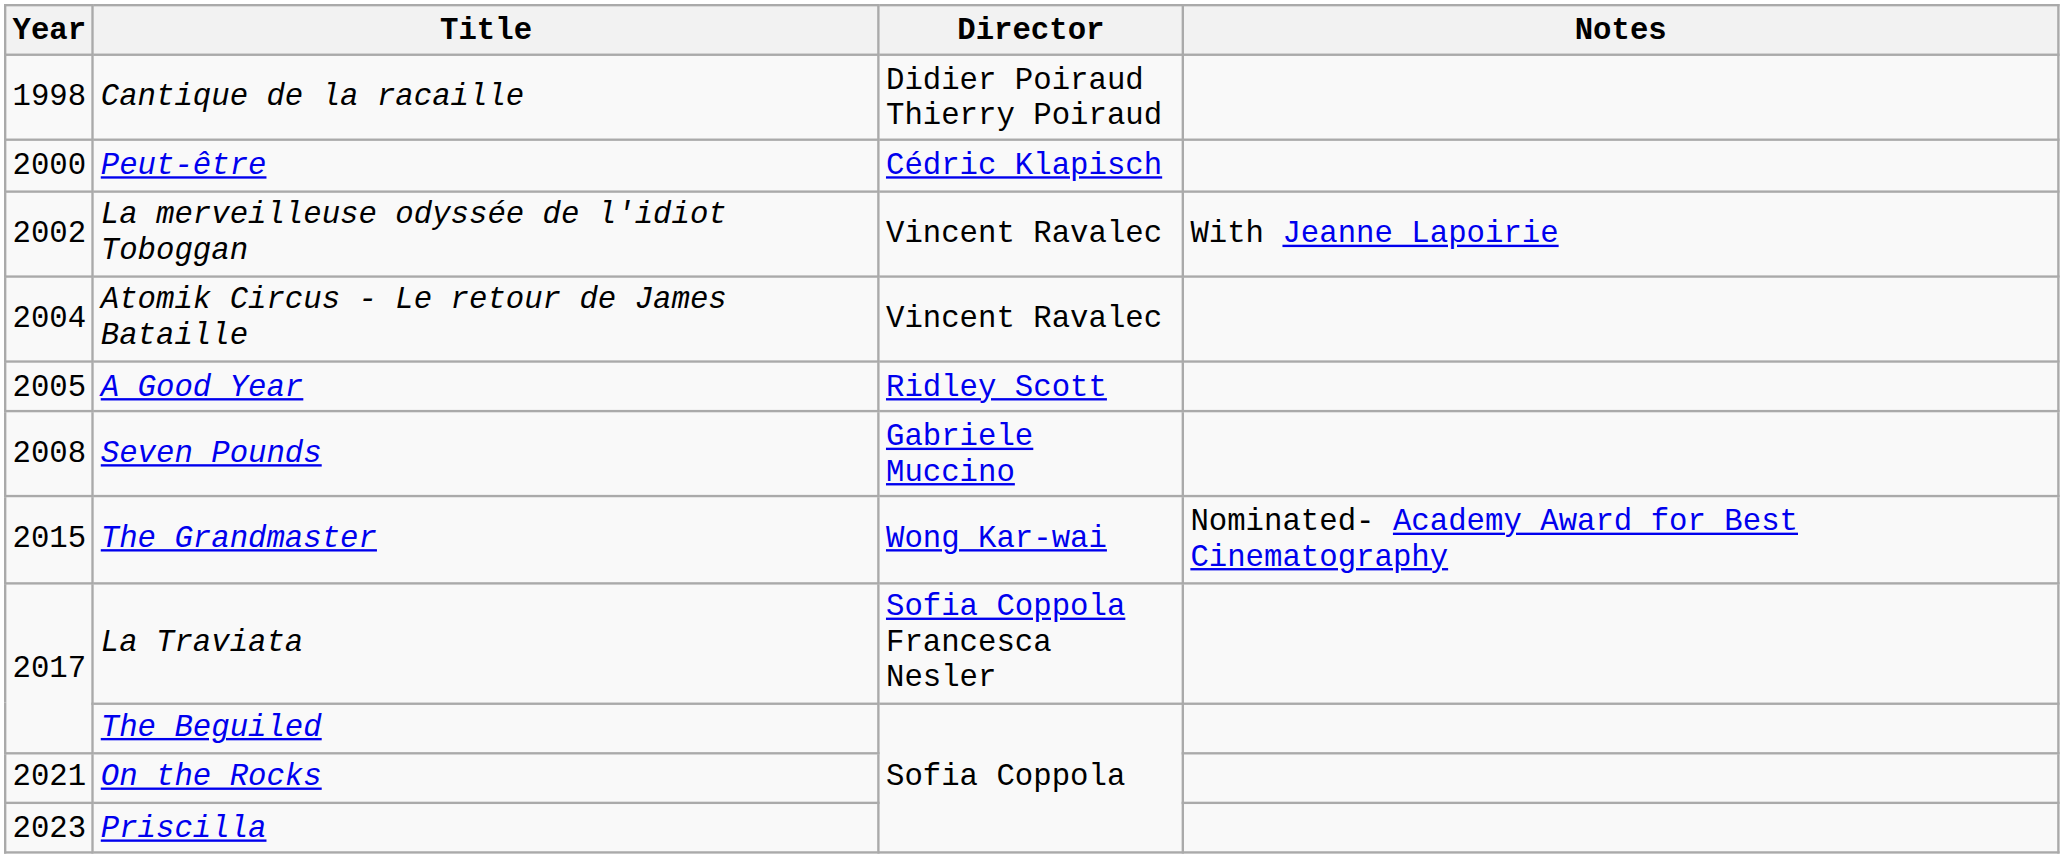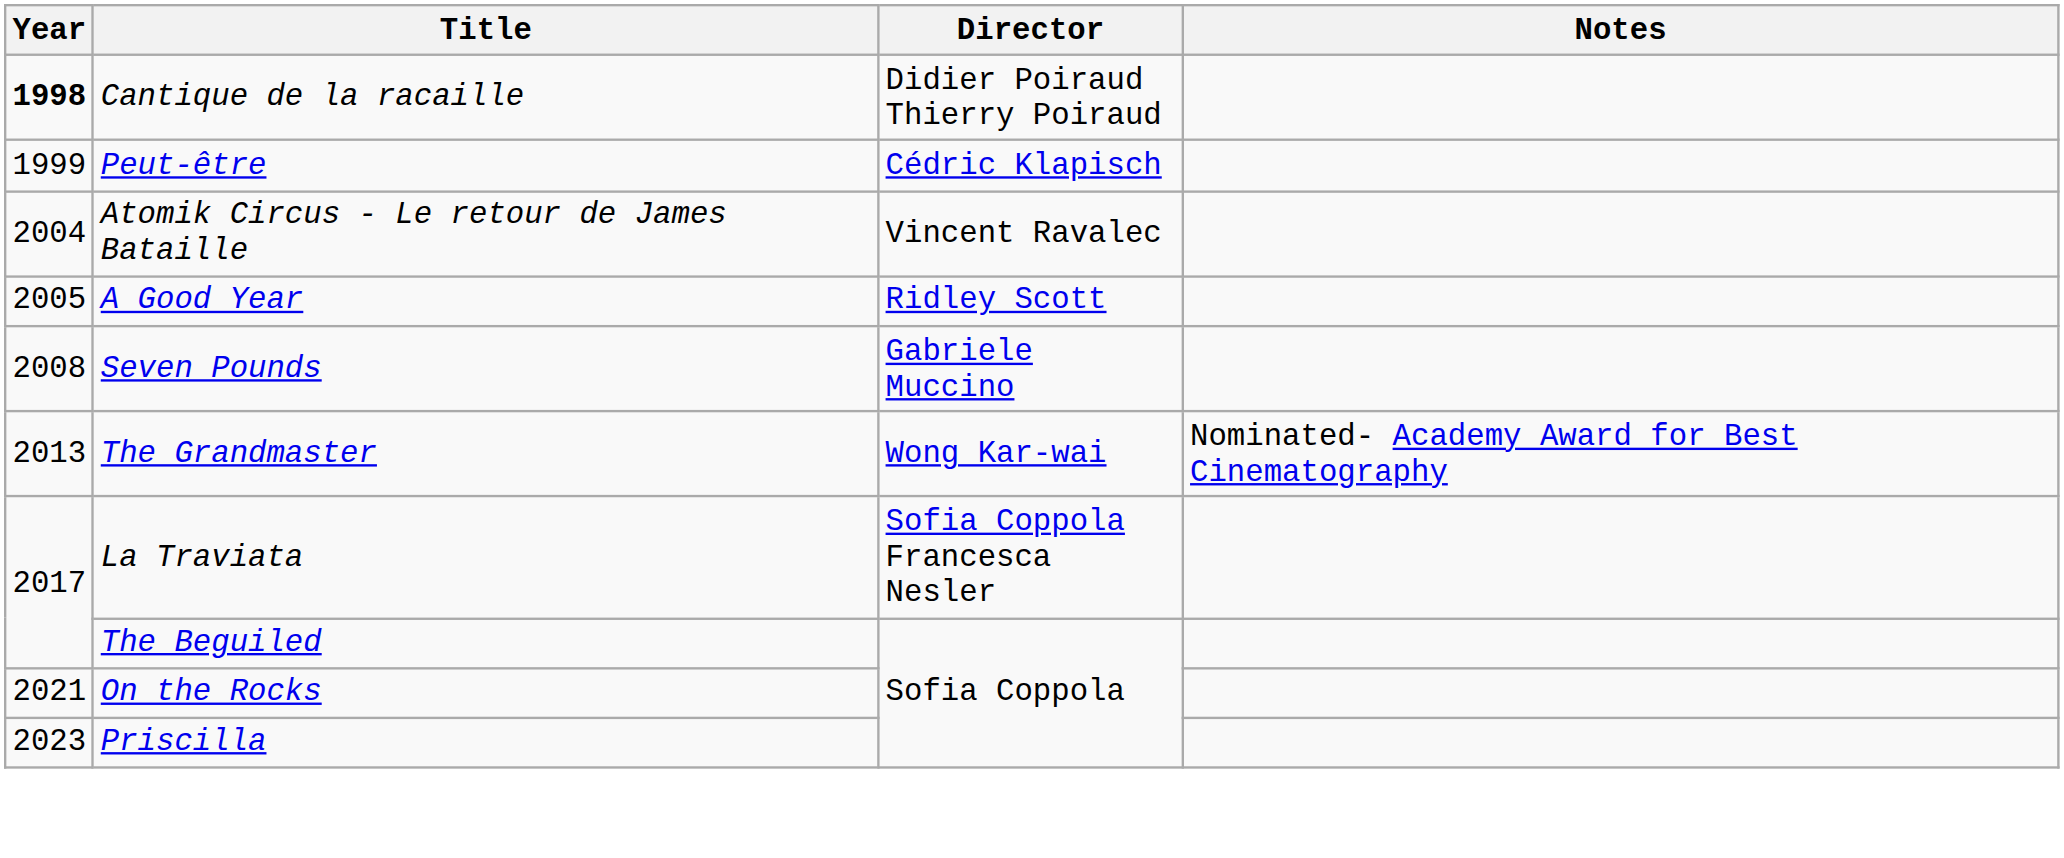 <table class="wikitable">
 <tr>
 <th>Year</th>
 <th>Title</th>
 <th>Director</th>
 <th>Notes</th>
 </tr>
 <tr>
-<td>1998</td>
+<td><strong>1998</strong></td>
 <td><em>Cantique de la racaille</em></td>
 <td>Didier Poiraud<br>Thierry Poiraud</td>
 <td></td>
 </tr>
 <tr>
-<td>2000</td>
+<td>1999</td>
 <td><em><a href='#'>Peut-être</a></em></td>
 <td><a href='#'>Cédric Klapisch</a></td>
 <td></td>
-</tr>
-<tr>
-<td>2002</td>
-<td><em>La merveilleuse odyssée de l'idiot Toboggan</em></td>
-<td>Vincent Ravalec</td>
-<td>With <a href='#'>Jeanne Lapoirie</a></td>
 </tr>
 <tr>
 <td>2004</td>
 <td><em>Atomik Circus - Le retour de James Bataille</em></td>
 <td>Vincent Ravalec</td>
 <td></td>
 </tr>
 <tr>
 <td>2005</td>
 <td><em><a href='#'>A Good Year</a></em></td>
 <td><a href='#'>Ridley Scott</a></td>
 <td></td>
 </tr>
 <tr>
 <td>2008</td>
 <td><em><a href='#'>Seven Pounds</a></em></td>
 <td><a href='#'>Gabriele Muccino</a></td>
 <td></td>
 </tr>
 <tr>
-<td>2015</td>
+<td>2013</td>
 <td><em><a href='#'>The Grandmaster</a></em></td>
 <td><a href='#'>Wong Kar-wai</a></td>
 <td>Nominated- <a href='#'>Academy Award for Best Cinematography</a></td>
 </tr>
 <tr>
 <td rowspan=2>2017</td>
 <td><em>La Traviata</em></td>
 <td><a href='#'>Sofia Coppola</a><br>Francesca Nesler</td>
 <td></td>
 </tr>
 <tr>
 <td><em><a href='#'>The Beguiled</a></em></td>
 <td rowspan=3>Sofia Coppola</td>
 <td></td>
 </tr>
 <tr>
 <td>2021</td>
 <td><em><a href='#'>On the Rocks</a></em></td>
 <td></td>
 </tr>
 <tr>
 <td>2023</td>
 <td><em><a href='#'>Priscilla</a></em></td>
 <td></td>
 </tr>
 </table>
